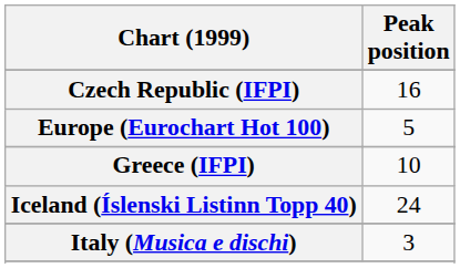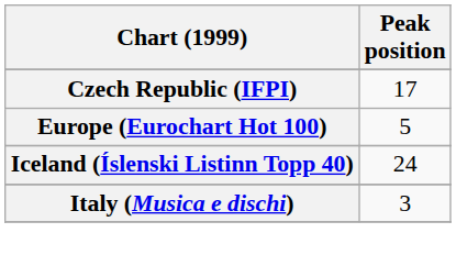 <table class="wikitable sortable plainrowheaders" style="text-align:center">
 <tr>
 <th scope="col">Chart (1999)</th>
 <th scope="col">Peak<br>position</th>
 </tr>
 <tr>
 </tr>
 <tr>
 </tr>
 <tr>
 </tr>
 <tr>
 </tr>
 <tr>
 <th scope="row">Czech Republic (<a href='#'>IFPI</a>)</th>
-<td>16</td>
+<td>17</td>
 </tr>
 <tr>
 <th scope="row">Europe (<a href='#'>Eurochart Hot 100</a>)</th>
 <td>5</td>
 </tr>
 <tr>
 </tr>
 <tr>
 </tr>
 <tr>
-</tr>
-<tr>
-<th scope="row">Greece (<a href='#'>IFPI</a>)</th>
-<td>10</td>
 </tr>
 <tr>
 <th scope="row">Iceland (<a href='#'>Íslenski Listinn Topp 40</a>)</th>
 <td>24</td>
 </tr>
 <tr>
 </tr>
 <tr>
 <th scope="row">Italy (<em><a href='#'>Musica e dischi</a></em>)</th>
 <td>3</td>
 </tr>
 <tr>
 </tr>
 <tr>
 </tr>
 <tr>
 </tr>
 <tr>
 </tr>
 <tr>
 </tr>
 <tr>
 </tr>
 <tr>
 </tr>
 <tr>
 </tr>
 </table>
